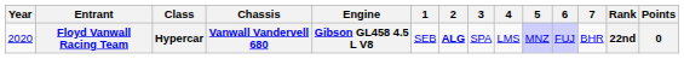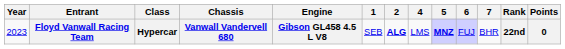 <table class="wikitable" style="text-align:center; font-size:90%">
 <tr>
 <th>Year</th>
 <th>Entrant</th>
 <th>Class</th>
 <th>Chassis</th>
 <th>Engine</th>
 <th>1</th>
 <th>2</th>
-<th>3</th>
 <th>4</th>
 <th>5</th>
 <th>6</th>
 <th>7</th>
 <th>Rank</th>
 <th>Points</th>
 </tr>
 <tr>
-<td><a href='#'>2020</a></td>
+<td><a href='#'>2023</a></td>
 <th><a href='#'>Floyd Vanwall Racing Team</a></th>
 <th>Hypercar</th>
 <th><a href='#'>Vanwall Vandervell 680</a></th>
 <th><a href='#'>Gibson</a> GL458 4.5 L V8</th>
 <td><a href='#'>SEB</a></td>
 <td><strong><a href='#'>ALG</a></strong></td>
-<td><a href='#'>SPA</a></td>
 <td><a href='#'>LMS</a></td>
-<td style="background:#CFCFFF;"><a href='#'>MNZ</a><br></td>
+<td style="background:#CFCFFF;"><strong><a href='#'>MNZ</a><br></strong></td>
 <td style="background:#CFCFFF;"><a href='#'>FUJ</a><br></td>
 <td><a href='#'>BHR</a></td>
 <th>22nd</th>
 <th>0</th>
 </tr>
 </table>
